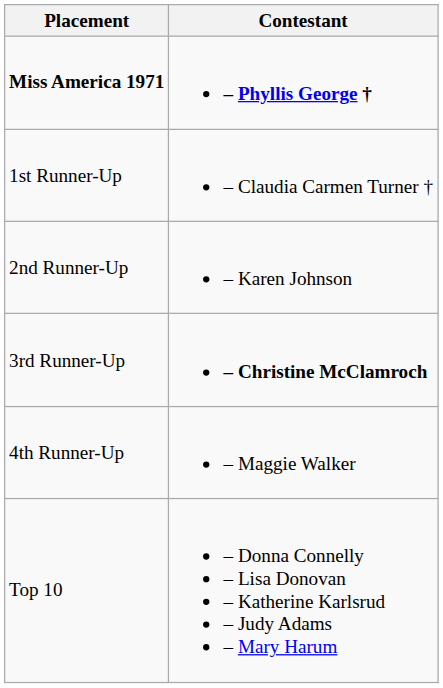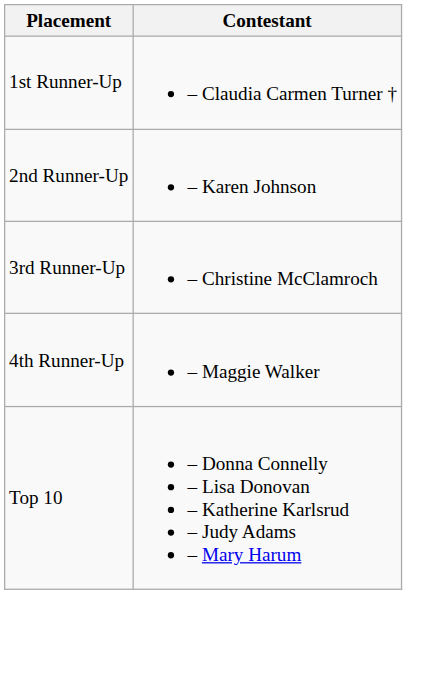 <table class="wikitable sortable" style="font-size: 95%;">
 <tr>
 <th>Placement</th>
 <th>Contestant</th>
-</tr>
-<tr>
-<td><strong>Miss America 1971</strong></td>
-<td><br><ul><li><strong> – <a href='#'>Phyllis George</a> †</strong></li></ul></td>
 </tr>
 <tr>
 <td>1st Runner-Up</td>
 <td><br><ul><li> – Claudia Carmen Turner †</li></ul></td>
 </tr>
 <tr>
 <td>2nd Runner-Up</td>
 <td><br><ul><li> – Karen Johnson</li></ul></td>
 </tr>
 <tr>
 <td>3rd Runner-Up</td>
-<td><strong><br><ul><li> – Christine McClamroch</li></ul></strong></td>
+<td><br><ul><li> – Christine McClamroch</li></ul></td>
 </tr>
 <tr>
 <td>4th Runner-Up</td>
 <td><br><ul><li> – Maggie Walker</li></ul></td>
 </tr>
 <tr>
 <td>Top 10</td>
 <td><br><ul><li> – Donna Connelly</li><li> – Lisa Donovan</li><li> – Katherine Karlsrud</li><li> – Judy Adams</li><li> – <a href='#'>Mary Harum</a></li></ul></td>
 </tr>
 </table>
